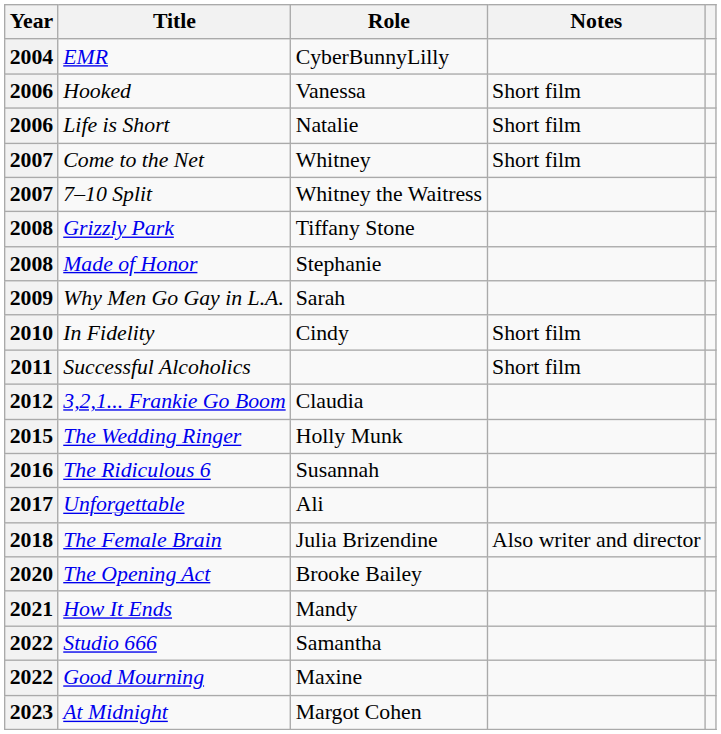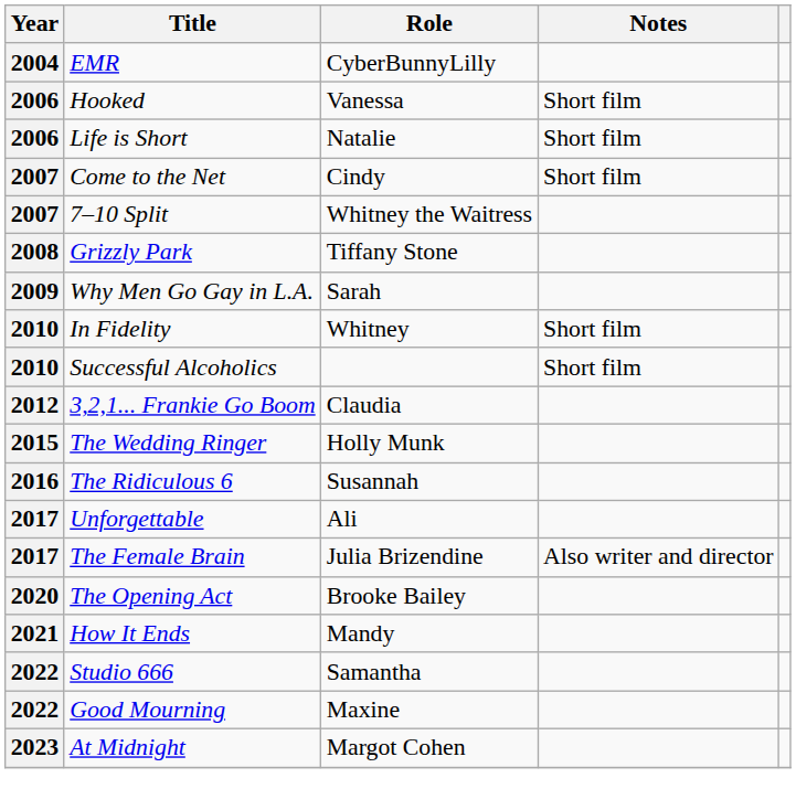 <table class="wikitable plainrowheaders sortable" style="margin-right: 0;">
 <tr>
 <th scope="col">Year</th>
 <th scope="col">Title</th>
 <th scope="col">Role</th>
 <th scope="col" class="unsortable">Notes</th>
 <th scope="col" class="unsortable"></th>
 </tr>
 <tr>
 <th scope="row">2004</th>
 <td><em><a href='#'>EMR</a></em></td>
 <td>CyberBunnyLilly</td>
 <td></td>
 <td style="text-align:center;"></td>
 </tr>
 <tr>
 <th scope="row">2006</th>
 <td><em>Hooked</em></td>
 <td>Vanessa</td>
 <td>Short film</td>
 <td style="text-align:center;"></td>
 </tr>
 <tr>
 <th scope="row">2006</th>
 <td><em>Life is Short</em></td>
 <td>Natalie</td>
 <td>Short film</td>
 <td style="text-align:center;"></td>
 </tr>
 <tr>
 <th scope="row">2007</th>
 <td><em>Come to the Net</em></td>
-<td>Whitney</td>
+<td>Cindy</td>
 <td>Short film</td>
 <td style="text-align:center;"></td>
 </tr>
 <tr>
 <th scope="row">2007</th>
 <td><em>7–10 Split</em></td>
 <td>Whitney the Waitress</td>
 <td></td>
 <td style="text-align:center;"></td>
 </tr>
 <tr>
 <th scope="row">2008</th>
 <td><em><a href='#'>Grizzly Park</a></em></td>
 <td>Tiffany Stone</td>
 <td></td>
 <td style="text-align:center;"></td>
 </tr>
 <tr>
-<th scope="row">2008</th>
-<td><em><a href='#'>Made of Honor</a></em></td>
-<td>Stephanie</td>
-<td></td>
-<td style="text-align:center;"></td>
-</tr>
-<tr>
 <th scope="row">2009</th>
 <td><em>Why Men Go Gay in L.A.</em></td>
 <td>Sarah</td>
 <td></td>
 <td style="text-align:center;"></td>
 </tr>
 <tr>
 <th scope="row">2010</th>
 <td><em>In Fidelity</em></td>
-<td>Cindy</td>
+<td>Whitney</td>
 <td>Short film</td>
 <td style="text-align:center;"></td>
 </tr>
 <tr>
-<th scope="row">2011</th>
+<th scope="row">2010</th>
 <td><em>Successful Alcoholics</em></td>
 <td></td>
 <td>Short film</td>
 <td style="text-align:center;"></td>
 </tr>
 <tr>
 <th scope="row">2012</th>
 <td><em><a href='#'>3,2,1... Frankie Go Boom</a></em></td>
 <td>Claudia</td>
 <td></td>
 <td style="text-align:center;"></td>
 </tr>
 <tr>
 <th scope="row">2015</th>
 <td><em><a href='#'>The Wedding Ringer</a></em></td>
 <td>Holly Munk</td>
 <td></td>
 <td style="text-align:center;"></td>
 </tr>
 <tr>
 <th scope="row">2016</th>
 <td><em><a href='#'>The Ridiculous 6</a></em></td>
 <td>Susannah</td>
 <td></td>
 <td style="text-align:center;"></td>
 </tr>
 <tr>
 <th scope="row">2017</th>
 <td><em><a href='#'>Unforgettable</a></em></td>
 <td>Ali</td>
 <td></td>
 <td style="text-align:center;"></td>
 </tr>
 <tr>
-<th scope="row">2018</th>
+<th scope="row">2017</th>
 <td><em><a href='#'>The Female Brain</a></em></td>
 <td>Julia Brizendine</td>
 <td>Also writer and director</td>
 <td style="text-align:center;"></td>
 </tr>
 <tr>
 <th scope="row">2020</th>
 <td><em><a href='#'>The Opening Act</a></em></td>
 <td>Brooke Bailey</td>
 <td></td>
 <td style="text-align:center;"></td>
 </tr>
 <tr>
 <th scope="row">2021</th>
 <td><em><a href='#'>How It Ends</a></em></td>
 <td>Mandy</td>
 <td></td>
 <td style="text-align:center;"></td>
 </tr>
 <tr>
 <th scope="row">2022</th>
 <td><em><a href='#'>Studio 666</a></em></td>
 <td>Samantha</td>
 <td></td>
 <td></td>
 </tr>
 <tr>
 <th scope="row">2022</th>
 <td><em><a href='#'>Good Mourning</a></em></td>
 <td>Maxine</td>
 <td></td>
 </tr>
 <tr>
 <th scope="row">2023</th>
 <td><em><a href='#'>At Midnight</a></em></td>
 <td>Margot Cohen</td>
 <td></td>
 <td></td>
 </tr>
 <tr>
 </tr>
 </table>
